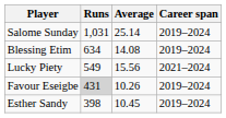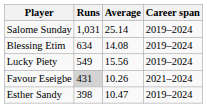 <table class="wikitable">
 <tr>
 <th>Player</th>
 <th>Runs</th>
 <th>Average</th>
 <th>Career span</th>
 </tr>
 <tr>
 <td>Salome Sunday</td>
 <td>1,031</td>
 <td>25.14</td>
 <td>2019–2024</td>
 </tr>
 <tr>
 <td>Blessing Etim</td>
 <td>634</td>
 <td>14.08</td>
 <td>2019–2024</td>
 </tr>
 <tr>
 <td>Lucky Piety</td>
 <td>549</td>
 <td>15.56</td>
-<td>2021–2024</td>
+<td>2019–2024</td>
 </tr>
 <tr>
 <td>Favour Eseigbe</td>
 <td style="background: lightgrey;">431</td>
 <td>10.26</td>
-<td>2019–2024</td>
+<td>2021–2024</td>
 </tr>
 <tr>
 <td>Esther Sandy</td>
 <td>398</td>
-<td>10.45</td>
+<td>10.47</td>
 <td>2019–2024</td>
 </tr>
 </table>
